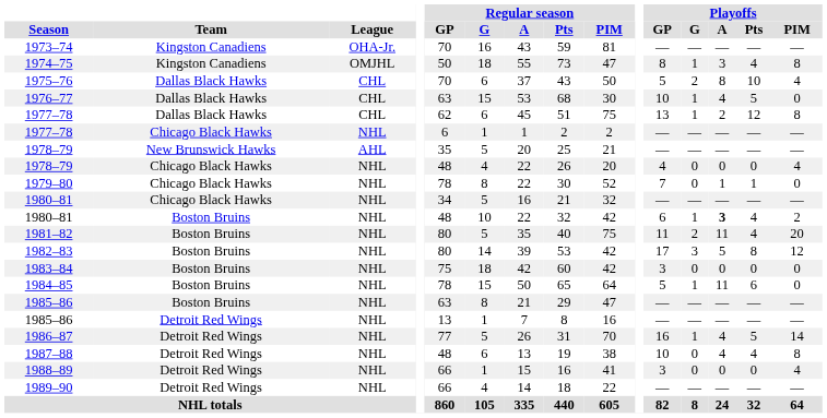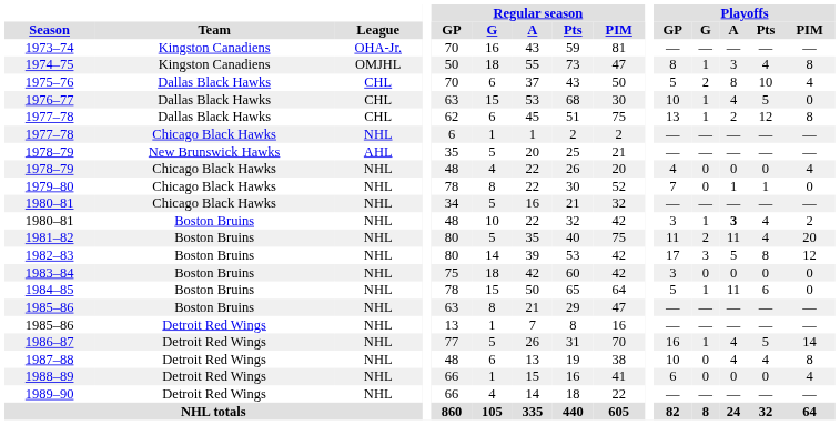 <table border="0" cellpadding="1" cellspacing="0" style="text-align:center; width:60em">
 <tr bgcolor="#e0e0e0">
 <th colspan="3" bgcolor="#ffffff"> </th>
 <th rowspan="99" bgcolor="#ffffff"> </th>
 <th colspan="5"><a href='#'>Regular season</a></th>
 <th rowspan="99" bgcolor="#ffffff"> </th>
 <th colspan="5"><a href='#'>Playoffs</a></th>
 </tr>
 <tr bgcolor="#e0e0e0">
 <th><a href='#'>Season</a></th>
 <th>Team</th>
 <th>League</th>
 <th>GP</th>
 <th><a href='#'>G</a></th>
 <th><a href='#'>A</a></th>
 <th><a href='#'>Pts</a></th>
 <th><a href='#'>PIM</a></th>
 <th>GP</th>
 <th>G</th>
 <th>A</th>
 <th>Pts</th>
 <th>PIM</th>
 </tr>
 <tr>
 <td><a href='#'>1973–74</a></td>
 <td><a href='#'>Kingston Canadiens</a></td>
 <td><a href='#'>OHA-Jr.</a></td>
 <td>70</td>
 <td>16</td>
 <td>43</td>
 <td>59</td>
 <td>81</td>
 <td>—</td>
 <td>—</td>
 <td>—</td>
 <td>—</td>
 <td>—</td>
 </tr>
 <tr style="background:#f0f0f0;">
 <td><a href='#'>1974–75</a></td>
 <td>Kingston Canadiens</td>
 <td>OMJHL</td>
 <td>50</td>
 <td>18</td>
 <td>55</td>
 <td>73</td>
 <td>47</td>
 <td>8</td>
 <td>1</td>
 <td>3</td>
 <td>4</td>
 <td>8</td>
 </tr>
 <tr>
 <td><a href='#'>1975–76</a></td>
 <td><a href='#'>Dallas Black Hawks</a></td>
 <td><a href='#'>CHL</a></td>
 <td>70</td>
 <td>6</td>
 <td>37</td>
 <td>43</td>
 <td>50</td>
 <td>5</td>
 <td>2</td>
 <td>8</td>
 <td>10</td>
 <td>4</td>
 </tr>
 <tr style="background:#f0f0f0;">
 <td><a href='#'>1976–77</a></td>
 <td>Dallas Black Hawks</td>
 <td>CHL</td>
 <td>63</td>
 <td>15</td>
 <td>53</td>
 <td>68</td>
 <td>30</td>
 <td>10</td>
 <td>1</td>
 <td>4</td>
 <td>5</td>
 <td>0</td>
 </tr>
 <tr>
 <td><a href='#'>1977–78</a></td>
 <td>Dallas Black Hawks</td>
 <td>CHL</td>
 <td>62</td>
 <td>6</td>
 <td>45</td>
 <td>51</td>
 <td>75</td>
 <td>13</td>
 <td>1</td>
 <td>2</td>
 <td>12</td>
 <td>8</td>
 </tr>
 <tr style="background:#f0f0f0;">
 <td><a href='#'>1977–78</a></td>
 <td><a href='#'>Chicago Black Hawks</a></td>
 <td><a href='#'>NHL</a></td>
 <td>6</td>
 <td>1</td>
 <td>1</td>
 <td>2</td>
 <td>2</td>
 <td>—</td>
 <td>—</td>
 <td>—</td>
 <td>—</td>
 <td>—</td>
 </tr>
 <tr>
 <td><a href='#'>1978–79</a></td>
 <td><a href='#'>New Brunswick Hawks</a></td>
 <td><a href='#'>AHL</a></td>
 <td>35</td>
 <td>5</td>
 <td>20</td>
 <td>25</td>
 <td>21</td>
 <td>—</td>
 <td>—</td>
 <td>—</td>
 <td>—</td>
 <td>—</td>
 </tr>
 <tr style="background:#f0f0f0;">
 <td><a href='#'>1978–79</a></td>
 <td>Chicago Black Hawks</td>
 <td>NHL</td>
 <td>48</td>
 <td>4</td>
 <td>22</td>
 <td>26</td>
 <td>20</td>
 <td>4</td>
 <td>0</td>
 <td>0</td>
 <td>0</td>
 <td>4</td>
 </tr>
 <tr>
 <td><a href='#'>1979–80</a></td>
 <td>Chicago Black Hawks</td>
 <td>NHL</td>
 <td>78</td>
 <td>8</td>
 <td>22</td>
 <td>30</td>
 <td>52</td>
 <td>7</td>
 <td>0</td>
 <td>1</td>
 <td>1</td>
 <td>0</td>
 </tr>
 <tr style="background:#f0f0f0;">
 <td><a href='#'>1980–81</a></td>
 <td>Chicago Black Hawks</td>
 <td>NHL</td>
 <td>34</td>
 <td>5</td>
 <td>16</td>
 <td>21</td>
 <td>32</td>
 <td>—</td>
 <td>—</td>
 <td>—</td>
 <td>—</td>
 <td>—</td>
 </tr>
 <tr>
 <td>1980–81</td>
 <td><a href='#'>Boston Bruins</a></td>
 <td>NHL</td>
 <td>48</td>
 <td>10</td>
 <td>22</td>
 <td>32</td>
 <td>42</td>
-<td>6</td>
+<td>3</td>
 <td>1</td>
 <td><strong>3</strong></td>
 <td>4</td>
 <td>2</td>
 </tr>
 <tr style="background:#f0f0f0;">
 <td><a href='#'>1981–82</a></td>
 <td>Boston Bruins</td>
 <td>NHL</td>
 <td>80</td>
 <td>5</td>
 <td>35</td>
 <td>40</td>
 <td>75</td>
 <td>11</td>
 <td>2</td>
 <td>11</td>
 <td>4</td>
 <td>20</td>
 </tr>
 <tr>
 <td><a href='#'>1982–83</a></td>
 <td>Boston Bruins</td>
 <td>NHL</td>
 <td>80</td>
 <td>14</td>
 <td>39</td>
 <td>53</td>
 <td>42</td>
 <td>17</td>
 <td>3</td>
 <td>5</td>
 <td>8</td>
 <td>12</td>
 </tr>
 <tr style="background:#f0f0f0;">
 <td><a href='#'>1983–84</a></td>
 <td>Boston Bruins</td>
 <td>NHL</td>
 <td>75</td>
 <td>18</td>
 <td>42</td>
 <td>60</td>
 <td>42</td>
 <td>3</td>
 <td>0</td>
 <td>0</td>
 <td>0</td>
 <td>0</td>
 </tr>
 <tr>
 <td><a href='#'>1984–85</a></td>
 <td>Boston Bruins</td>
 <td>NHL</td>
 <td>78</td>
 <td>15</td>
 <td>50</td>
 <td>65</td>
 <td>64</td>
 <td>5</td>
 <td>1</td>
 <td>11</td>
 <td>6</td>
 <td>0</td>
 </tr>
 <tr style="background:#f0f0f0;">
 <td><a href='#'>1985–86</a></td>
 <td>Boston Bruins</td>
 <td>NHL</td>
 <td>63</td>
 <td>8</td>
 <td>21</td>
 <td>29</td>
 <td>47</td>
 <td>—</td>
 <td>—</td>
 <td>—</td>
 <td>—</td>
 <td>—</td>
 </tr>
 <tr>
 <td>1985–86</td>
 <td><a href='#'>Detroit Red Wings</a></td>
 <td>NHL</td>
 <td>13</td>
 <td>1</td>
 <td>7</td>
 <td>8</td>
 <td>16</td>
 <td>—</td>
 <td>—</td>
 <td>—</td>
 <td>—</td>
 <td>—</td>
 </tr>
 <tr style="background:#f0f0f0;">
 <td><a href='#'>1986–87</a></td>
 <td>Detroit Red Wings</td>
 <td>NHL</td>
 <td>77</td>
 <td>5</td>
 <td>26</td>
 <td>31</td>
 <td>70</td>
 <td>16</td>
 <td>1</td>
 <td>4</td>
 <td>5</td>
 <td>14</td>
 </tr>
 <tr>
 <td><a href='#'>1987–88</a></td>
 <td>Detroit Red Wings</td>
 <td>NHL</td>
 <td>48</td>
 <td>6</td>
 <td>13</td>
 <td>19</td>
 <td>38</td>
 <td>10</td>
 <td>0</td>
 <td>4</td>
 <td>4</td>
 <td>8</td>
 </tr>
 <tr style="background:#f0f0f0;">
 <td><a href='#'>1988–89</a></td>
 <td>Detroit Red Wings</td>
 <td>NHL</td>
 <td>66</td>
 <td>1</td>
 <td>15</td>
 <td>16</td>
 <td>41</td>
-<td>3</td>
+<td>6</td>
 <td>0</td>
 <td>0</td>
 <td>0</td>
 <td>4</td>
 </tr>
 <tr>
 <td><a href='#'>1989–90</a></td>
 <td>Detroit Red Wings</td>
 <td>NHL</td>
 <td>66</td>
 <td>4</td>
 <td>14</td>
 <td>18</td>
 <td>22</td>
 <td>—</td>
 <td>—</td>
 <td>—</td>
 <td>—</td>
 <td>—</td>
 </tr>
 <tr style="background:#e0e0e0;">
 <th colspan="3">NHL totals</th>
 <th>860</th>
 <th>105</th>
 <th>335</th>
 <th>440</th>
 <th>605</th>
 <th>82</th>
 <th>8</th>
 <th>24</th>
 <th>32</th>
 <th>64</th>
 </tr>
 </table>
